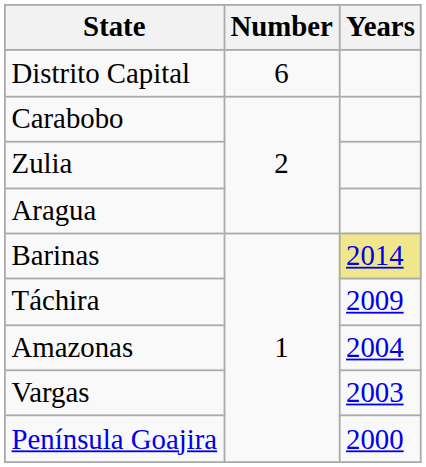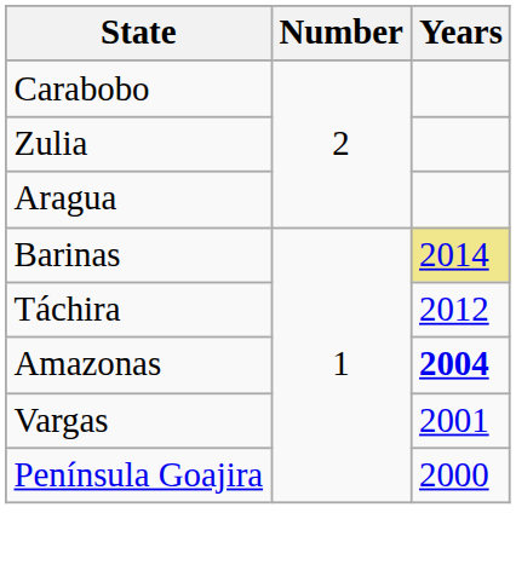 <table class="wikitable sortable">
 <tr>
 <th>State</th>
 <th>Number</th>
 <th>Years</th>
-</tr>
-<tr>
-<td>Distrito Capital</td>
-<td style="text-align:center;">6</td>
-<td></td>
 </tr>
 <tr>
 <td>Carabobo</td>
 <td rowspan="3" style="text-align:center;">2</td>
 <td></td>
 </tr>
 <tr>
 <td>Zulia</td>
 <td></td>
 </tr>
 <tr>
 <td>Aragua</td>
 <td></td>
 </tr>
 <tr>
 <td>Barinas</td>
 <td rowspan="5" style="text-align:center;">1</td>
 <td style="background: khaki;"><a href='#'>2014</a></td>
 </tr>
 <tr>
 <td>Táchira</td>
-<td><a href='#'>2009</a></td>
+<td><a href='#'>2012</a></td>
 </tr>
 <tr>
 <td>Amazonas</td>
-<td><a href='#'>2004</a></td>
+<td><strong><a href='#'>2004</a></strong></td>
 </tr>
 <tr>
 <td>Vargas</td>
-<td><a href='#'>2003</a></td>
+<td><a href='#'>2001</a></td>
 </tr>
 <tr>
 <td><a href='#'>Península Goajira</a></td>
 <td><a href='#'>2000</a></td>
 </tr>
 </table>
